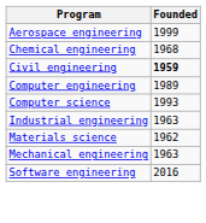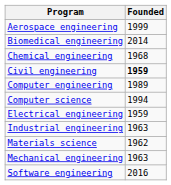 <table style="float:right; font-size:85%; margin:10px" "text-align:center; font-size:85%; margin:auto;" class="wikitable">
 <tr>
 <th>Program</th>
 <th>Founded</th>
 </tr>
 <tr>
 <td><a href='#'>Aerospace engineering</a></td>
 <td>1999</td>
+</tr>
+<tr>
+<td><a href='#'>Biomedical engineering</a></td>
+<td>2014</td>
 </tr>
 <tr>
 <td><a href='#'>Chemical engineering</a></td>
 <td>1968</td>
 </tr>
 <tr>
 <td><a href='#'>Civil engineering</a></td>
 <td><strong>1959</strong></td>
 </tr>
 <tr>
 <td><a href='#'>Computer engineering</a></td>
 <td>1989</td>
 </tr>
 <tr>
 <td><a href='#'>Computer science</a></td>
-<td>1993</td>
+<td>1994</td>
+</tr>
+<tr>
+<td><a href='#'>Electrical engineering</a></td>
+<td>1959</td>
 </tr>
 <tr>
 <td><a href='#'>Industrial engineering</a></td>
 <td>1963</td>
 </tr>
 <tr>
 <td><a href='#'>Materials science</a></td>
 <td>1962</td>
 </tr>
 <tr>
 <td><a href='#'>Mechanical engineering</a></td>
 <td>1963</td>
 </tr>
 <tr>
 <td><a href='#'>Software engineering</a></td>
 <td>2016</td>
 </tr>
 </table>
